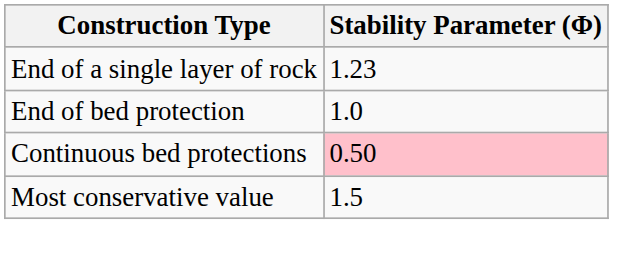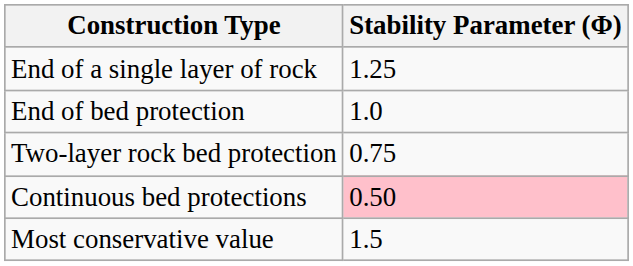 <table class="wikitable">
 <tr>
 <th>Construction Type</th>
 <th>Stability Parameter (Φ)</th>
 </tr>
 <tr>
 <td>End of a single layer of rock</td>
-<td>1.23</td>
+<td>1.25</td>
 </tr>
 <tr>
 <td>End of bed protection</td>
 <td>1.0</td>
+</tr>
+<tr>
+<td>Two-layer rock bed protection</td>
+<td>0.75</td>
 </tr>
 <tr>
 <td>Continuous bed protections</td>
 <td style="background: pink;">0.50</td>
 </tr>
 <tr>
 <td>Most conservative value</td>
 <td>1.5</td>
 </tr>
 </table>
